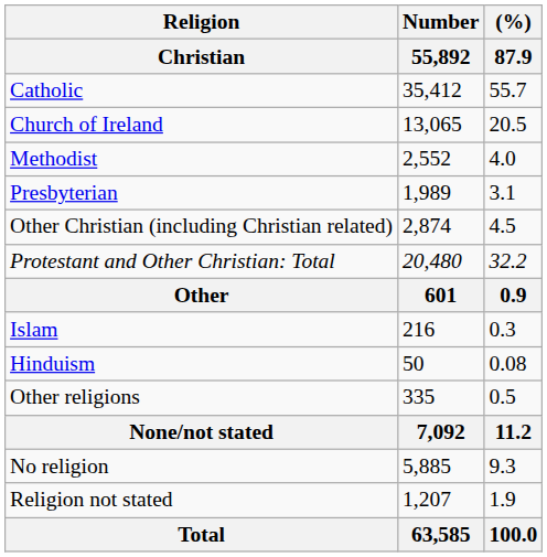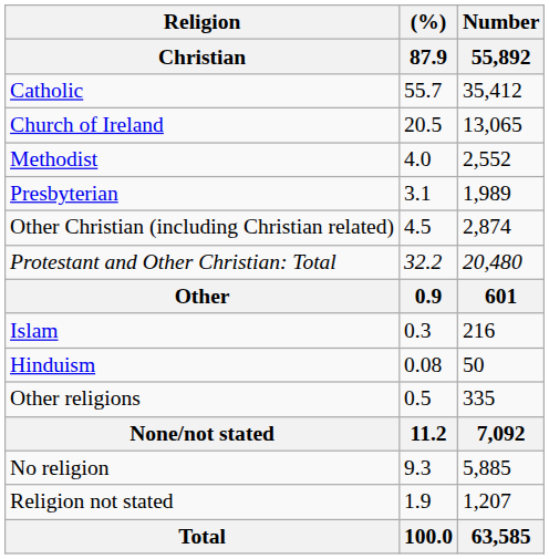 <table class="wikitable">
 <tr>
 <th>Religion</th>
+<th>(%)</th>
 <th>Number</th>
-<th>(%)</th>
 </tr>
 <tr>
 <th>Christian</th>
+<th>87.9</th>
 <th>55,892</th>
-<th>87.9</th>
 </tr>
 <tr>
 <td><a href='#'>Catholic</a></td>
+<td>55.7</td>
 <td>35,412</td>
-<td>55.7</td>
 </tr>
 <tr>
 <td><a href='#'>Church of Ireland</a></td>
+<td>20.5</td>
 <td>13,065</td>
-<td>20.5</td>
 </tr>
 <tr>
 <td><a href='#'>Methodist</a></td>
+<td>4.0</td>
 <td>2,552</td>
-<td>4.0</td>
 </tr>
 <tr>
 <td><a href='#'>Presbyterian</a></td>
+<td>3.1</td>
 <td>1,989</td>
-<td>3.1</td>
 </tr>
 <tr>
 <td>Other Christian (including Christian related)</td>
+<td>4.5</td>
 <td>2,874</td>
-<td>4.5</td>
 </tr>
 <tr>
 <td><em>Protestant and Other Christian: Total</em></td>
+<td><em>32.2</em></td>
 <td><em>20,480</em></td>
-<td><em>32.2</em></td>
 </tr>
 <tr>
 <th>Other</th>
+<th>0.9</th>
 <th>601</th>
-<th>0.9</th>
 </tr>
 <tr>
 <td><a href='#'>Islam</a></td>
+<td>0.3</td>
 <td>216</td>
-<td>0.3</td>
 </tr>
 <tr>
 <td><a href='#'>Hinduism</a></td>
+<td>0.08</td>
 <td>50</td>
-<td>0.08</td>
 </tr>
 <tr>
 <td>Other religions</td>
+<td>0.5</td>
 <td>335</td>
-<td>0.5</td>
 </tr>
 <tr>
 <th>None/not stated</th>
+<th>11.2</th>
 <th>7,092</th>
-<th>11.2</th>
 </tr>
 <tr>
 <td>No religion</td>
+<td>9.3</td>
 <td>5,885</td>
-<td>9.3</td>
 </tr>
 <tr>
 <td>Religion not stated</td>
+<td>1.9</td>
 <td>1,207</td>
-<td>1.9</td>
 </tr>
 <tr>
 <th>Total</th>
+<th>100.0</th>
 <th>63,585</th>
-<th>100.0</th>
 </tr>
 </table>
